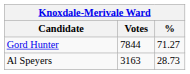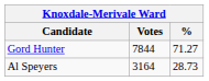 <table class="wikitable">
 <tr>
 <th colspan="3"><a href='#'>Knoxdale-Merivale Ward</a></th>
 </tr>
 <tr>
 <th style="width: 170px">Candidate</th>
 <th style="width: 50px">Votes</th>
 <th style="width: 40px">%</th>
 </tr>
 <tr>
 <td><a href='#'>Gord Hunter</a></td>
 <td>7844</td>
 <td>71.27</td>
 </tr>
 <tr>
 <td>Al Speyers</td>
-<td>3163</td>
+<td>3164</td>
 <td>28.73</td>
 </tr>
 </table>
